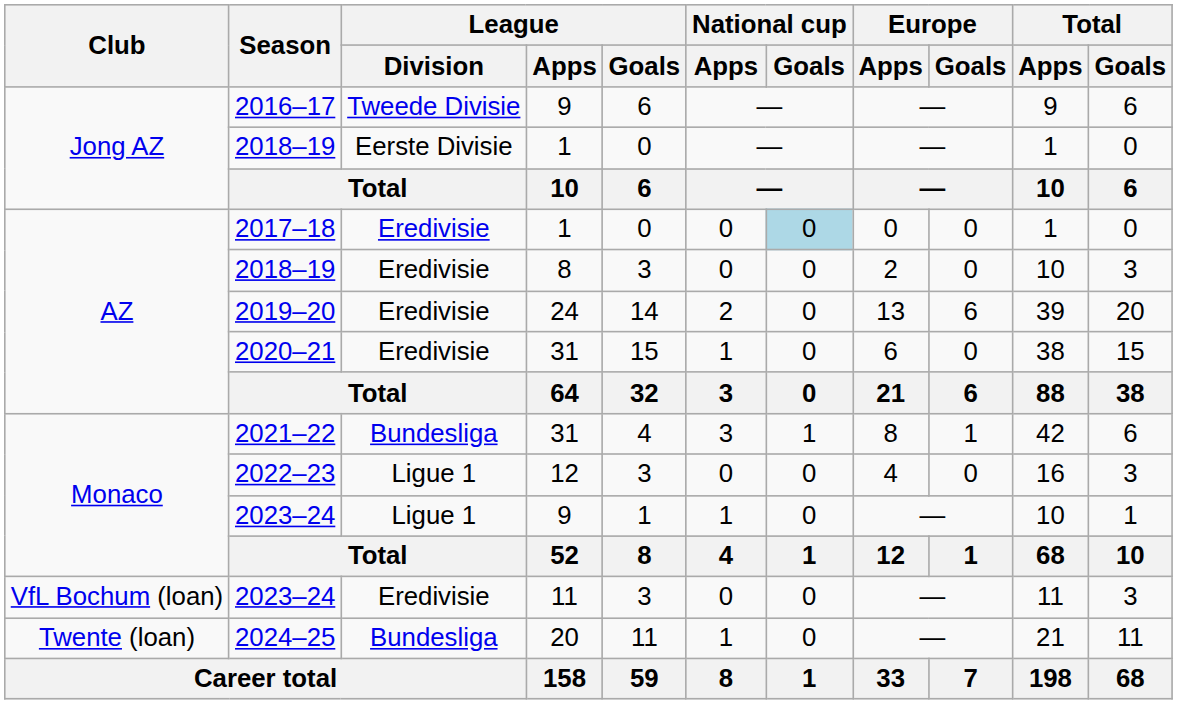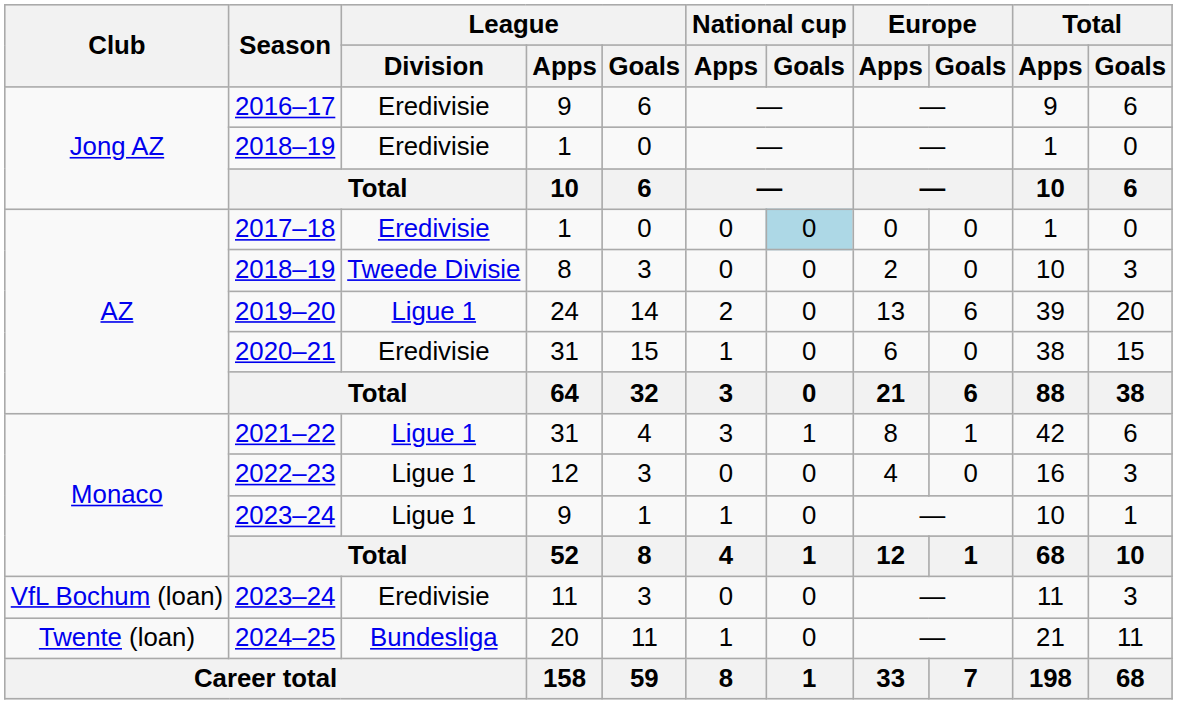 <table class="wikitable" style="text-align:center">
 <tr>
 <th rowspan="2">Club</th>
 <th rowspan="2">Season</th>
 <th colspan="3">League</th>
 <th colspan="2">National cup</th>
 <th colspan="2">Europe</th>
 <th colspan="2">Total</th>
 </tr>
 <tr>
 <th>Division</th>
 <th>Apps</th>
 <th>Goals</th>
 <th>Apps</th>
 <th>Goals</th>
 <th>Apps</th>
 <th>Goals</th>
 <th>Apps</th>
 <th>Goals</th>
 </tr>
 <tr>
 <td rowspan="3"><a href='#'>Jong AZ</a></td>
 <td><a href='#'>2016–17</a></td>
-<td><a href='#'>Tweede Divisie</a></td>
+<td>Eredivisie</td>
 <td>9</td>
 <td>6</td>
 <td colspan="2">—</td>
 <td colspan="2">—</td>
 <td>9</td>
 <td>6</td>
 </tr>
 <tr>
 <td><a href='#'>2018–19</a></td>
-<td>Eerste Divisie</td>
+<td>Eredivisie</td>
 <td>1</td>
 <td>0</td>
 <td colspan="2">—</td>
 <td colspan="2">—</td>
 <td>1</td>
 <td>0</td>
 </tr>
 <tr>
 <th colspan="2">Total</th>
 <th>10</th>
 <th>6</th>
 <th colspan="2">—</th>
 <th colspan="2">—</th>
 <th>10</th>
 <th>6</th>
 </tr>
 <tr>
 <td rowspan="5"><a href='#'>AZ</a></td>
 <td><a href='#'>2017–18</a></td>
 <td><a href='#'>Eredivisie</a></td>
 <td>1</td>
 <td>0</td>
 <td>0</td>
 <td style="background: lightblue;">0</td>
 <td>0</td>
 <td>0</td>
 <td>1</td>
 <td>0</td>
 </tr>
 <tr>
 <td><a href='#'>2018–19</a></td>
-<td>Eredivisie</td>
+<td><a href='#'>Tweede Divisie</a></td>
 <td>8</td>
 <td>3</td>
 <td>0</td>
 <td>0</td>
 <td>2</td>
 <td>0</td>
 <td>10</td>
 <td>3</td>
 </tr>
 <tr>
 <td><a href='#'>2019–20</a></td>
-<td>Eredivisie</td>
+<td><a href='#'>Ligue 1</a></td>
 <td>24</td>
 <td>14</td>
 <td>2</td>
 <td>0</td>
 <td>13</td>
 <td>6</td>
 <td>39</td>
 <td>20</td>
 </tr>
 <tr>
 <td><a href='#'>2020–21</a></td>
 <td>Eredivisie</td>
 <td>31</td>
 <td>15</td>
 <td>1</td>
 <td>0</td>
 <td>6</td>
 <td>0</td>
 <td>38</td>
 <td>15</td>
 </tr>
 <tr>
 <th colspan="2">Total</th>
 <th>64</th>
 <th>32</th>
 <th>3</th>
 <th>0</th>
 <th>21</th>
 <th>6</th>
 <th>88</th>
 <th>38</th>
 </tr>
 <tr>
 <td rowspan="4"><a href='#'>Monaco</a></td>
 <td><a href='#'>2021–22</a></td>
-<td><a href='#'>Bundesliga</a></td>
+<td><a href='#'>Ligue 1</a></td>
 <td>31</td>
 <td>4</td>
 <td>3</td>
 <td>1</td>
 <td>8</td>
 <td>1</td>
 <td>42</td>
 <td>6</td>
 </tr>
 <tr>
 <td><a href='#'>2022–23</a></td>
 <td>Ligue 1</td>
 <td>12</td>
 <td>3</td>
 <td>0</td>
 <td>0</td>
 <td>4</td>
 <td>0</td>
 <td>16</td>
 <td>3</td>
 </tr>
 <tr>
 <td><a href='#'>2023–24</a></td>
 <td>Ligue 1</td>
 <td>9</td>
 <td>1</td>
 <td>1</td>
 <td>0</td>
 <td colspan="2">—</td>
 <td>10</td>
 <td>1</td>
 </tr>
 <tr>
 <th colspan="2">Total</th>
 <th>52</th>
 <th>8</th>
 <th>4</th>
 <th>1</th>
 <th>12</th>
 <th>1</th>
 <th>68</th>
 <th>10</th>
 </tr>
 <tr>
 <td><a href='#'>VfL Bochum</a> (loan)</td>
 <td><a href='#'>2023–24</a></td>
 <td>Eredivisie</td>
 <td>11</td>
 <td>3</td>
 <td>0</td>
 <td>0</td>
 <td colspan="2">—</td>
 <td>11</td>
 <td>3</td>
 </tr>
 <tr>
 <td><a href='#'>Twente</a> (loan)</td>
 <td><a href='#'>2024–25</a></td>
 <td><a href='#'>Bundesliga</a></td>
 <td>20</td>
 <td>11</td>
 <td>1</td>
 <td>0</td>
 <td colspan="2">—</td>
 <td>21</td>
 <td>11</td>
 </tr>
 <tr>
 <th colspan="3">Career total</th>
 <th>158</th>
 <th>59</th>
 <th>8</th>
 <th>1</th>
 <th>33</th>
 <th>7</th>
 <th>198</th>
 <th>68</th>
 </tr>
 </table>
